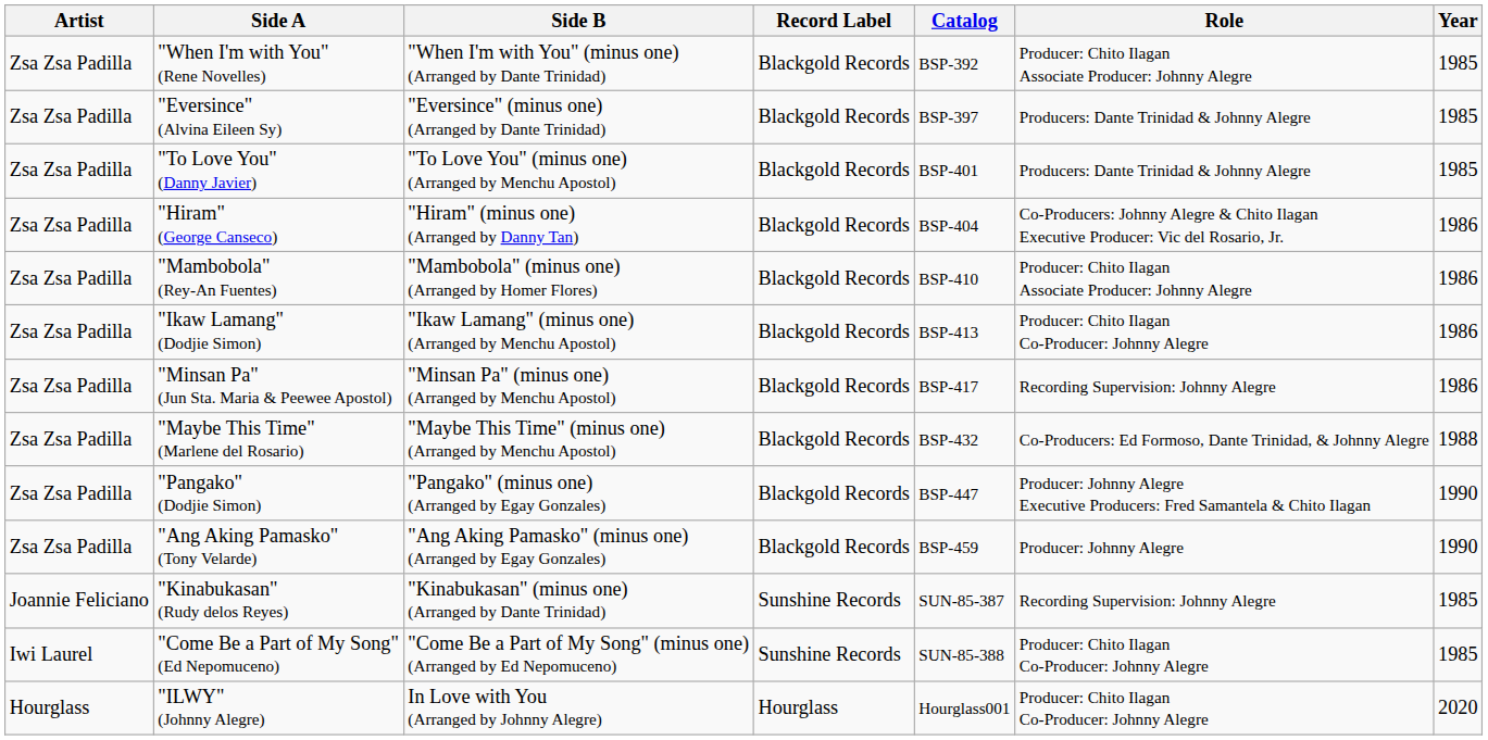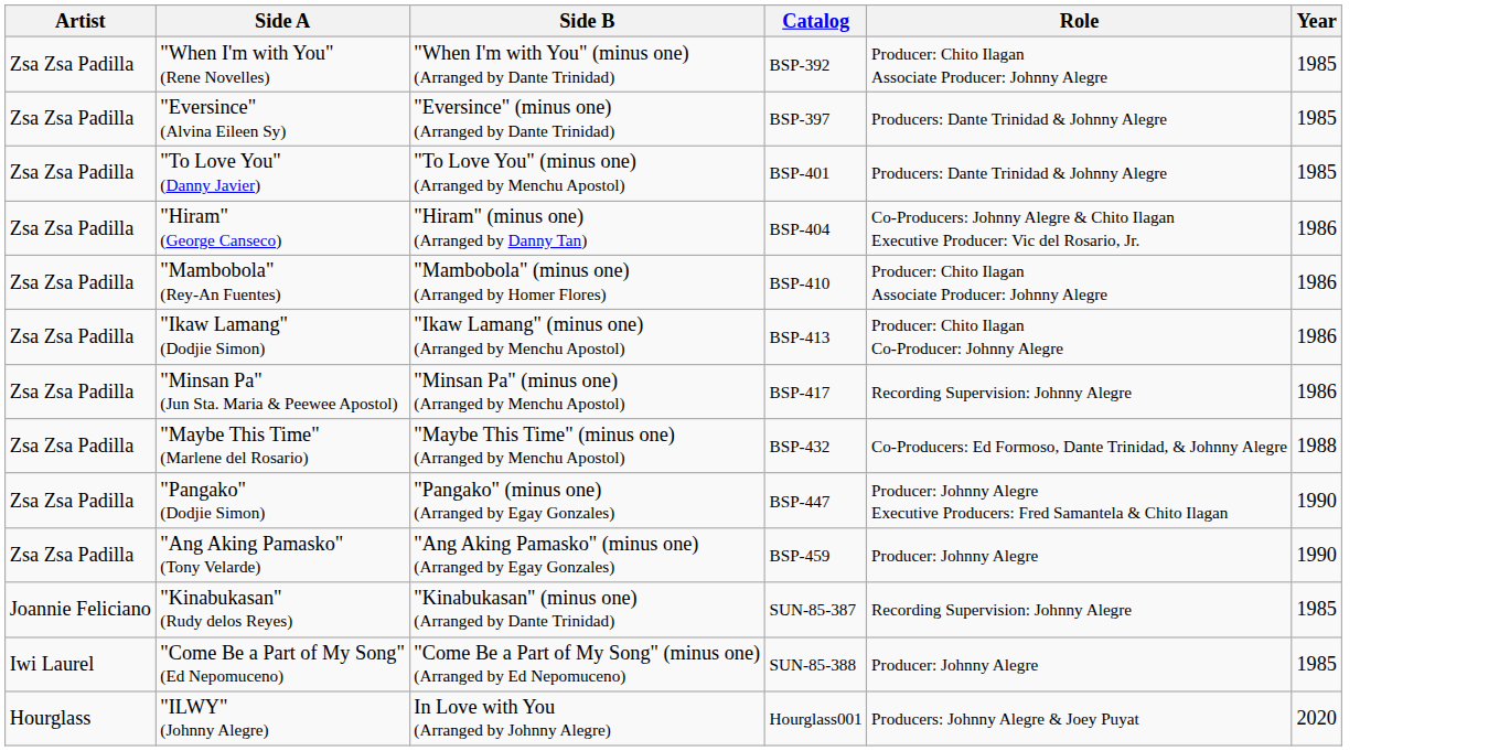 <table class="wikitable sortable">
 <tr>
 <th>Artist</th>
 <th>Side A</th>
 <th>Side B</th>
-<th>Record Label</th>
 <th><a href='#'>Catalog</a></th>
 <th>Role</th>
 <th>Year</th>
 </tr>
 <tr>
 <td>Zsa Zsa Padilla</td>
 <td>"When I'm with You"<br><small>(Rene Novelles)</small></td>
 <td>"When I'm with You" (minus one)<br><small>(Arranged by Dante Trinidad)</small></td>
-<td>Blackgold Records</td>
 <td><small>BSP-392</small></td>
 <td><small>Producer: Chito Ilagan<br>Associate Producer: Johnny Alegre</small></td>
 <td>1985</td>
 </tr>
 <tr>
 <td>Zsa Zsa Padilla</td>
 <td>"Eversince"<br><small>(Alvina Eileen Sy)</small></td>
 <td>"Eversince" (minus one)<br><small>(Arranged by Dante Trinidad)</small></td>
-<td>Blackgold Records</td>
 <td><small>BSP-397</small></td>
 <td><small>Producers: Dante Trinidad & Johnny Alegre</small></td>
 <td>1985</td>
 </tr>
 <tr>
 <td>Zsa Zsa Padilla</td>
 <td>"To Love You"<br><small>(<a href='#'>Danny Javier</a>)</small></td>
 <td>"To Love You" (minus one)<br><small>(Arranged by Menchu Apostol)</small></td>
-<td>Blackgold Records</td>
 <td><small>BSP-401</small></td>
 <td><small>Producers: Dante Trinidad & Johnny Alegre</small></td>
 <td>1985</td>
 </tr>
 <tr>
 <td>Zsa Zsa Padilla</td>
 <td>"Hiram"<br><small>(<a href='#'>George Canseco</a>)</small></td>
 <td>"Hiram" (minus one)<br><small>(Arranged by <a href='#'>Danny Tan</a>)</small></td>
-<td>Blackgold Records</td>
 <td><small>BSP-404</small></td>
 <td><small>Co-Producers: Johnny Alegre & Chito Ilagan<br>Executive Producer: Vic del Rosario, Jr.</small></td>
 <td>1986</td>
 </tr>
 <tr>
 <td>Zsa Zsa Padilla</td>
 <td>"Mambobola"<br><small>(Rey-An Fuentes)</small></td>
 <td>"Mambobola" (minus one)<br><small>(Arranged by Homer Flores)</small></td>
-<td>Blackgold Records</td>
 <td><small>BSP-410</small></td>
 <td><small>Producer: Chito Ilagan<br>Associate Producer: Johnny Alegre</small></td>
 <td>1986</td>
 </tr>
 <tr>
 <td>Zsa Zsa Padilla</td>
 <td>"Ikaw Lamang"<br><small>(Dodjie Simon)</small></td>
 <td>"Ikaw Lamang" (minus one)<br><small>(Arranged by Menchu Apostol)</small></td>
-<td>Blackgold Records</td>
 <td><small>BSP-413</small></td>
 <td><small>Producer: Chito Ilagan<br>Co-Producer: Johnny Alegre</small></td>
 <td>1986</td>
 </tr>
 <tr>
 <td>Zsa Zsa Padilla</td>
 <td>"Minsan Pa"<br><small>(Jun Sta. Maria & Peewee Apostol)</small></td>
 <td>"Minsan Pa" (minus one)<br><small>(Arranged by Menchu Apostol)</small></td>
-<td>Blackgold Records</td>
 <td><small>BSP-417</small></td>
 <td><small>Recording Supervision: Johnny Alegre</small></td>
 <td>1986</td>
 </tr>
 <tr>
 <td>Zsa Zsa Padilla</td>
 <td>"Maybe This Time"<br><small>(Marlene del Rosario)</small></td>
 <td>"Maybe This Time" (minus one)<br><small>(Arranged by Menchu Apostol)</small></td>
-<td>Blackgold Records</td>
 <td><small>BSP-432</small></td>
 <td><small>Co-Producers: Ed Formoso, Dante Trinidad, & Johnny Alegre</small></td>
 <td>1988</td>
 </tr>
 <tr>
 <td>Zsa Zsa Padilla</td>
 <td>"Pangako"<br><small>(Dodjie Simon)</small></td>
 <td>"Pangako" (minus one)<br><small>(Arranged by Egay Gonzales)</small></td>
-<td>Blackgold Records</td>
 <td><small>BSP-447</small></td>
 <td><small>Producer: Johnny Alegre<br>Executive Producers: Fred Samantela & Chito Ilagan</small></td>
 <td>1990</td>
 </tr>
 <tr>
 <td>Zsa Zsa Padilla</td>
 <td>"Ang Aking Pamasko"<br><small>(Tony Velarde)</small></td>
 <td>"Ang Aking Pamasko" (minus one)<br><small>(Arranged by Egay Gonzales)</small></td>
-<td>Blackgold Records</td>
 <td><small>BSP-459</small></td>
 <td><small>Producer: Johnny Alegre</small></td>
 <td>1990</td>
 </tr>
 <tr>
 <td>Joannie Feliciano</td>
 <td>"Kinabukasan"<br><small>(Rudy delos Reyes)</small></td>
 <td>"Kinabukasan" (minus one)<br><small>(Arranged by Dante Trinidad)</small></td>
-<td>Sunshine Records</td>
 <td><small>SUN-85-387</small></td>
 <td><small>Recording Supervision: Johnny Alegre</small></td>
 <td>1985</td>
 </tr>
 <tr>
 <td>Iwi Laurel</td>
 <td>"Come Be a Part of My Song"<br><small>(Ed Nepomuceno)</small></td>
 <td>"Come Be a Part of My Song" (minus one)<br><small>(Arranged by Ed Nepomuceno)</small></td>
-<td>Sunshine Records</td>
 <td><small>SUN-85-388</small></td>
-<td><small>Producer: Chito Ilagan<br>Co-Producer: Johnny Alegre</small></td>
+<td><small>Producer: Johnny Alegre</small></td>
 <td>1985</td>
 </tr>
 <tr>
 <td>Hourglass</td>
 <td>"ILWY"<br><small>(Johnny Alegre)</small></td>
 <td>In Love with You<br><small>(Arranged by Johnny Alegre)</small></td>
-<td>Hourglass</td>
 <td><small>Hourglass001</small></td>
-<td><small>Producer: Chito Ilagan<br>Co-Producer: Johnny Alegre</small></td>
+<td><small>Producers: Johnny Alegre & Joey Puyat</small></td>
 <td>2020</td>
 </tr>
 </table>
